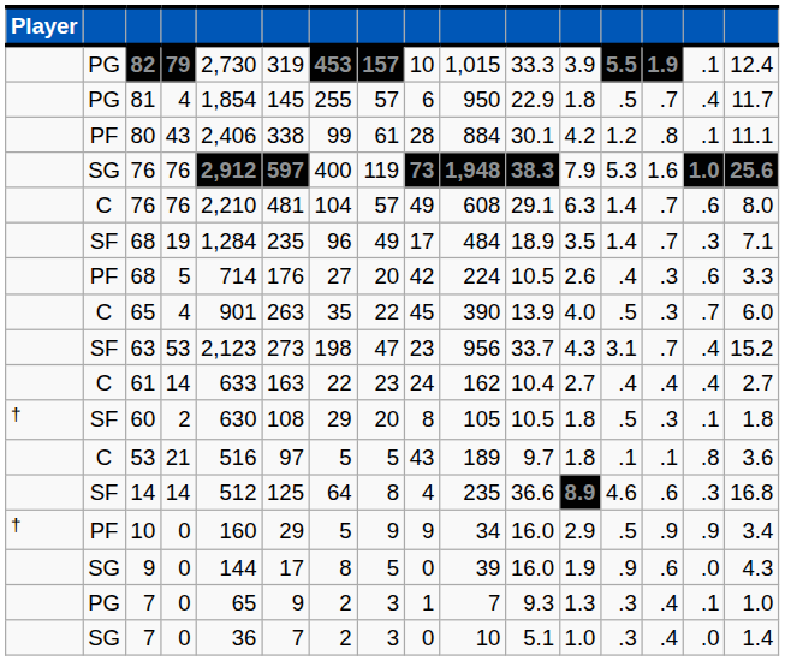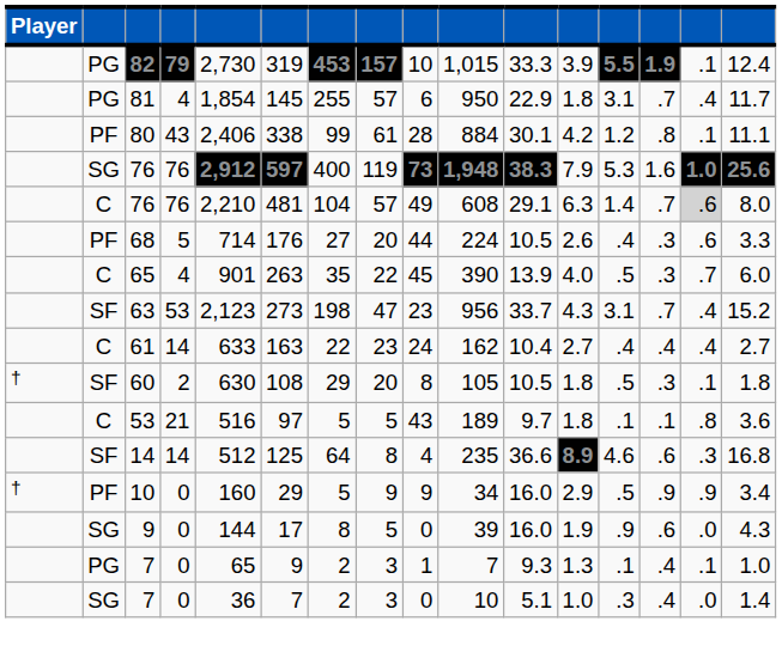 <table class="wikitable sortable" style="font-size: 95%; text-align:right;">
 <tr>
 <th style="background:#0057B7; color:#FFFFFF; border-top:#010101 3px solid; border-bottom:#010101 3px solid;">Player</th>
 <th style="background:#0057B7; color:#FFFFFF; border-top:#010101 3px solid; border-bottom:#010101 3px solid;"></th>
 <th style="background:#0057B7; color:#FFFFFF; border-top:#010101 3px solid; border-bottom:#010101 3px solid;"></th>
 <th style="background:#0057B7; color:#FFFFFF; border-top:#010101 3px solid; border-bottom:#010101 3px solid;"></th>
 <th style="background:#0057B7; color:#FFFFFF; border-top:#010101 3px solid; border-bottom:#010101 3px solid;"></th>
 <th style="background:#0057B7; color:#FFFFFF; border-top:#010101 3px solid; border-bottom:#010101 3px solid;"></th>
 <th style="background:#0057B7; color:#FFFFFF; border-top:#010101 3px solid; border-bottom:#010101 3px solid;"></th>
 <th style="background:#0057B7; color:#FFFFFF; border-top:#010101 3px solid; border-bottom:#010101 3px solid;"></th>
 <th style="background:#0057B7; color:#FFFFFF; border-top:#010101 3px solid; border-bottom:#010101 3px solid;"></th>
 <th style="background:#0057B7; color:#FFFFFF; border-top:#010101 3px solid; border-bottom:#010101 3px solid;"></th>
 <th style="background:#0057B7; color:#FFFFFF; border-top:#010101 3px solid; border-bottom:#010101 3px solid;"></th>
 <th style="background:#0057B7; color:#FFFFFF; border-top:#010101 3px solid; border-bottom:#010101 3px solid;"></th>
 <th style="background:#0057B7; color:#FFFFFF; border-top:#010101 3px solid; border-bottom:#010101 3px solid;"></th>
 <th style="background:#0057B7; color:#FFFFFF; border-top:#010101 3px solid; border-bottom:#010101 3px solid;"></th>
 <th style="background:#0057B7; color:#FFFFFF; border-top:#010101 3px solid; border-bottom:#010101 3px solid;"></th>
 <th style="background:#0057B7; color:#FFFFFF; border-top:#010101 3px solid; border-bottom:#010101 3px solid;"></th>
 </tr>
 <tr>
 <td style="text-align:left;"></td>
 <td style="text-align:center;">PG</td>
 <td style="background:#010101; color:#8D9093;"><strong>82</strong></td>
 <td style="background:#010101; color:#8D9093;"><strong>79</strong></td>
 <td>2,730</td>
 <td>319</td>
 <td style="background:#010101; color:#8D9093;"><strong>453</strong></td>
 <td style="background:#010101; color:#8D9093;"><strong>157</strong></td>
 <td>10</td>
 <td>1,015</td>
 <td>33.3</td>
 <td>3.9</td>
 <td style="background:#010101; color:#8D9093;"><strong>5.5</strong></td>
 <td style="background:#010101; color:#8D9093;"><strong>1.9</strong></td>
 <td>.1</td>
 <td>12.4</td>
 </tr>
 <tr>
 <td style="text-align:left;"></td>
 <td style="text-align:center;">PG</td>
 <td>81</td>
 <td>4</td>
 <td>1,854</td>
 <td>145</td>
 <td>255</td>
 <td>57</td>
 <td>6</td>
 <td>950</td>
 <td>22.9</td>
 <td>1.8</td>
-<td>.5</td>
+<td>3.1</td>
 <td>.7</td>
 <td>.4</td>
 <td>11.7</td>
 </tr>
 <tr>
 <td style="text-align:left;"></td>
 <td style="text-align:center;">PF</td>
 <td>80</td>
 <td>43</td>
 <td>2,406</td>
 <td>338</td>
 <td>99</td>
 <td>61</td>
 <td>28</td>
 <td>884</td>
 <td>30.1</td>
 <td>4.2</td>
 <td>1.2</td>
 <td>.8</td>
 <td>.1</td>
 <td>11.1</td>
 </tr>
 <tr>
 <td style="text-align:left;"></td>
 <td style="text-align:center;">SG</td>
 <td>76</td>
 <td>76</td>
 <td style="background:#010101; color:#8D9093;"><strong>2,912</strong></td>
 <td style="background:#010101; color:#8D9093;"><strong>597</strong></td>
 <td>400</td>
 <td>119</td>
 <td style="background:#010101; color:#8D9093;"><strong>73</strong></td>
 <td style="background:#010101; color:#8D9093;"><strong>1,948</strong></td>
 <td style="background:#010101; color:#8D9093;"><strong>38.3</strong></td>
 <td>7.9</td>
 <td>5.3</td>
 <td>1.6</td>
 <td style="background:#010101; color:#8D9093;"><strong>1.0</strong></td>
 <td style="background:#010101; color:#8D9093;"><strong>25.6</strong></td>
 </tr>
 <tr>
 <td style="text-align:left;"></td>
 <td style="text-align:center;">C</td>
 <td>76</td>
 <td>76</td>
 <td>2,210</td>
 <td>481</td>
 <td>104</td>
 <td>57</td>
 <td>49</td>
 <td>608</td>
 <td>29.1</td>
 <td>6.3</td>
 <td>1.4</td>
 <td>.7</td>
-<td>.6</td>
+<td style="background: lightgrey;">.6</td>
 <td>8.0</td>
-</tr>
-<tr>
-<td style="text-align:left;"></td>
-<td style="text-align:center;">SF</td>
-<td>68</td>
-<td>19</td>
-<td>1,284</td>
-<td>235</td>
-<td>96</td>
-<td>49</td>
-<td>17</td>
-<td>484</td>
-<td>18.9</td>
-<td>3.5</td>
-<td>1.4</td>
-<td>.7</td>
-<td>.3</td>
-<td>7.1</td>
 </tr>
 <tr>
 <td style="text-align:left;"></td>
 <td style="text-align:center;">PF</td>
 <td>68</td>
 <td>5</td>
 <td>714</td>
 <td>176</td>
 <td>27</td>
 <td>20</td>
-<td>42</td>
+<td>44</td>
 <td>224</td>
 <td>10.5</td>
 <td>2.6</td>
 <td>.4</td>
 <td>.3</td>
 <td>.6</td>
 <td>3.3</td>
 </tr>
 <tr>
 <td style="text-align:left;"></td>
 <td style="text-align:center;">C</td>
 <td>65</td>
 <td>4</td>
 <td>901</td>
 <td>263</td>
 <td>35</td>
 <td>22</td>
 <td>45</td>
 <td>390</td>
 <td>13.9</td>
 <td>4.0</td>
 <td>.5</td>
 <td>.3</td>
 <td>.7</td>
 <td>6.0</td>
 </tr>
 <tr>
 <td style="text-align:left;"></td>
 <td style="text-align:center;">SF</td>
 <td>63</td>
 <td>53</td>
 <td>2,123</td>
 <td>273</td>
 <td>198</td>
 <td>47</td>
 <td>23</td>
 <td>956</td>
 <td>33.7</td>
 <td>4.3</td>
 <td>3.1</td>
 <td>.7</td>
 <td>.4</td>
 <td>15.2</td>
 </tr>
 <tr>
 <td style="text-align:left;"></td>
 <td style="text-align:center;">C</td>
 <td>61</td>
 <td>14</td>
 <td>633</td>
 <td>163</td>
 <td>22</td>
 <td>23</td>
 <td>24</td>
 <td>162</td>
 <td>10.4</td>
 <td>2.7</td>
 <td>.4</td>
 <td>.4</td>
 <td>.4</td>
 <td>2.7</td>
 </tr>
 <tr>
 <td style="text-align:left;"><sup>†</sup></td>
 <td style="text-align:center;">SF</td>
 <td>60</td>
 <td>2</td>
 <td>630</td>
 <td>108</td>
 <td>29</td>
 <td>20</td>
 <td>8</td>
 <td>105</td>
 <td>10.5</td>
 <td>1.8</td>
 <td>.5</td>
 <td>.3</td>
 <td>.1</td>
 <td>1.8</td>
 </tr>
 <tr>
 <td style="text-align:left;"></td>
 <td style="text-align:center;">C</td>
 <td>53</td>
 <td>21</td>
 <td>516</td>
 <td>97</td>
 <td>5</td>
 <td>5</td>
 <td>43</td>
 <td>189</td>
 <td>9.7</td>
 <td>1.8</td>
 <td>.1</td>
 <td>.1</td>
 <td>.8</td>
 <td>3.6</td>
 </tr>
 <tr>
 <td style="text-align:left;"></td>
 <td style="text-align:center;">SF</td>
 <td>14</td>
 <td>14</td>
 <td>512</td>
 <td>125</td>
 <td>64</td>
 <td>8</td>
 <td>4</td>
 <td>235</td>
 <td>36.6</td>
 <td style="background:#010101; color:#8D9093;"><strong>8.9</strong></td>
 <td>4.6</td>
 <td>.6</td>
 <td>.3</td>
 <td>16.8</td>
 </tr>
 <tr>
 <td style="text-align:left;"><sup>†</sup></td>
 <td style="text-align:center;">PF</td>
 <td>10</td>
 <td>0</td>
 <td>160</td>
 <td>29</td>
 <td>5</td>
 <td>9</td>
 <td>9</td>
 <td>34</td>
 <td>16.0</td>
 <td>2.9</td>
 <td>.5</td>
 <td>.9</td>
 <td>.9</td>
 <td>3.4</td>
 </tr>
 <tr>
 <td style="text-align:left;"></td>
 <td style="text-align:center;">SG</td>
 <td>9</td>
 <td>0</td>
 <td>144</td>
 <td>17</td>
 <td>8</td>
 <td>5</td>
 <td>0</td>
 <td>39</td>
 <td>16.0</td>
 <td>1.9</td>
 <td>.9</td>
 <td>.6</td>
 <td>.0</td>
 <td>4.3</td>
 </tr>
 <tr>
 <td style="text-align:left;"></td>
 <td style="text-align:center;">PG</td>
 <td>7</td>
 <td>0</td>
 <td>65</td>
 <td>9</td>
 <td>2</td>
 <td>3</td>
 <td>1</td>
 <td>7</td>
 <td>9.3</td>
 <td>1.3</td>
-<td>.3</td>
+<td>.1</td>
 <td>.4</td>
 <td>.1</td>
 <td>1.0</td>
 </tr>
 <tr>
 <td style="text-align:left;"></td>
 <td style="text-align:center;">SG</td>
 <td>7</td>
 <td>0</td>
 <td>36</td>
 <td>7</td>
 <td>2</td>
 <td>3</td>
 <td>0</td>
 <td>10</td>
 <td>5.1</td>
 <td>1.0</td>
 <td>.3</td>
 <td>.4</td>
 <td>.0</td>
 <td>1.4</td>
 </tr>
 </table>
